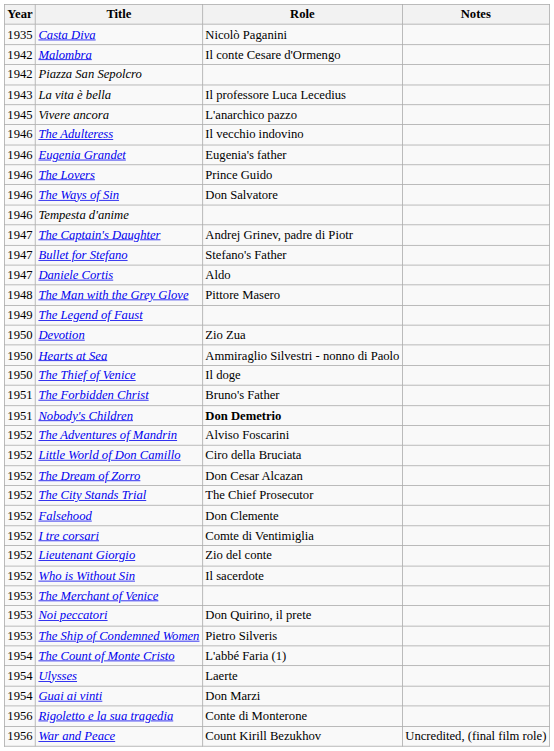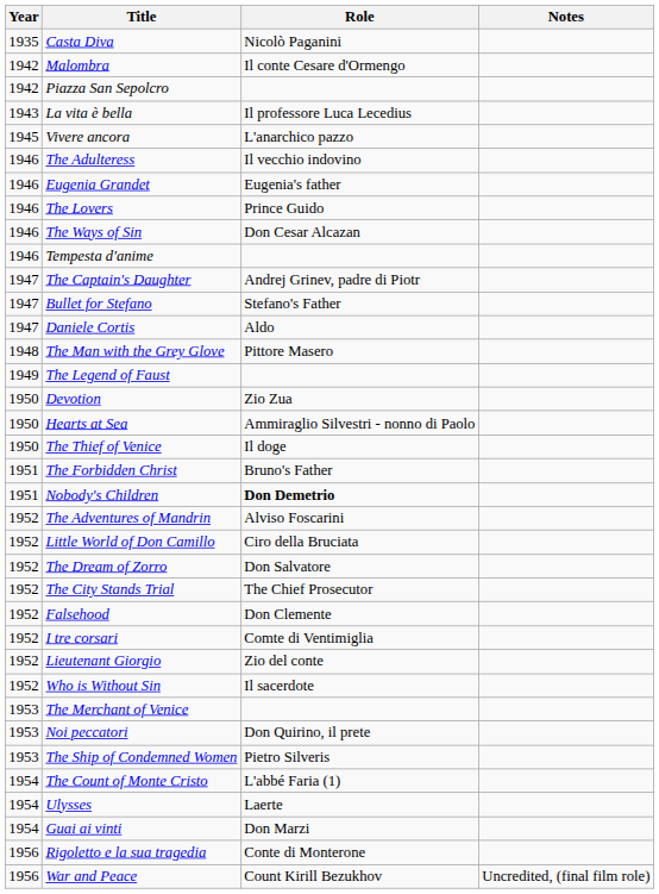 <table class="wikitable">
 <tr>
 <th>Year</th>
 <th>Title</th>
 <th>Role</th>
 <th>Notes</th>
 </tr>
 <tr>
 <td>1935</td>
 <td><em><a href='#'>Casta Diva</a></em></td>
 <td>Nicolò Paganini</td>
 <td></td>
 </tr>
 <tr>
 <td>1942</td>
 <td><em><a href='#'>Malombra</a></em></td>
 <td>Il conte Cesare d'Ormengo</td>
 <td></td>
 </tr>
 <tr>
 <td>1942</td>
 <td><em>Piazza San Sepolcro</em></td>
 <td></td>
 <td></td>
 </tr>
 <tr>
 <td>1943</td>
 <td><em>La vita è bella</em></td>
 <td>Il professore Luca Lecedius</td>
 <td></td>
 </tr>
 <tr>
 <td>1945</td>
 <td><em>Vivere ancora</em></td>
 <td>L'anarchico pazzo</td>
 <td></td>
 </tr>
 <tr>
 <td>1946</td>
 <td><em><a href='#'>The Adulteress</a></em></td>
 <td>Il vecchio indovino</td>
 <td></td>
 </tr>
 <tr>
 <td>1946</td>
 <td><em><a href='#'>Eugenia Grandet</a></em></td>
 <td>Eugenia's father</td>
 <td></td>
 </tr>
 <tr>
 <td>1946</td>
 <td><em><a href='#'>The Lovers</a></em></td>
 <td>Prince Guido</td>
 <td></td>
 </tr>
 <tr>
 <td>1946</td>
 <td><em><a href='#'>The Ways of Sin</a></em></td>
-<td>Don Salvatore</td>
+<td>Don Cesar Alcazan</td>
 <td></td>
 </tr>
 <tr>
 <td>1946</td>
 <td><em>Tempesta d'anime</em></td>
 <td></td>
 <td></td>
 </tr>
 <tr>
 <td>1947</td>
 <td><em><a href='#'>The Captain's Daughter</a></em></td>
 <td>Andrej Grinev, padre di Piotr</td>
 <td></td>
 </tr>
 <tr>
 <td>1947</td>
 <td><em><a href='#'>Bullet for Stefano</a></em></td>
 <td>Stefano's Father</td>
 <td></td>
 </tr>
 <tr>
 <td>1947</td>
 <td><em><a href='#'>Daniele Cortis</a></em></td>
 <td>Aldo</td>
 <td></td>
 </tr>
 <tr>
 <td>1948</td>
 <td><em><a href='#'>The Man with the Grey Glove</a></em></td>
 <td>Pittore Masero</td>
 <td></td>
 </tr>
 <tr>
 <td>1949</td>
 <td><em><a href='#'>The Legend of Faust</a></em></td>
 <td></td>
 <td></td>
 </tr>
 <tr>
 <td>1950</td>
 <td><em><a href='#'>Devotion</a></em></td>
 <td>Zio Zua</td>
 <td></td>
 </tr>
 <tr>
 <td>1950</td>
 <td><em><a href='#'>Hearts at Sea</a></em></td>
 <td>Ammiraglio Silvestri - nonno di Paolo</td>
 <td></td>
 </tr>
 <tr>
 <td>1950</td>
 <td><em><a href='#'>The Thief of Venice</a></em></td>
 <td>Il doge</td>
 <td></td>
 </tr>
 <tr>
 <td>1951</td>
 <td><em><a href='#'>The Forbidden Christ</a></em></td>
 <td>Bruno's Father</td>
 <td></td>
 </tr>
 <tr>
 <td>1951</td>
 <td><em><a href='#'>Nobody's Children</a></em></td>
 <td><strong>Don Demetrio</strong></td>
 <td></td>
 </tr>
 <tr>
 <td>1952</td>
 <td><em><a href='#'>The Adventures of Mandrin</a></em></td>
 <td>Alviso Foscarini</td>
 <td></td>
 </tr>
 <tr>
 <td>1952</td>
 <td><em><a href='#'>Little World of Don Camillo</a></em></td>
 <td>Ciro della Bruciata</td>
 <td></td>
 </tr>
 <tr>
 <td>1952</td>
 <td><em><a href='#'>The Dream of Zorro</a></em></td>
-<td>Don Cesar Alcazan</td>
+<td>Don Salvatore</td>
 <td></td>
 </tr>
 <tr>
 <td>1952</td>
 <td><em><a href='#'>The City Stands Trial</a></em></td>
 <td>The Chief Prosecutor</td>
 <td></td>
 </tr>
 <tr>
 <td>1952</td>
 <td><em><a href='#'>Falsehood</a></em></td>
 <td>Don Clemente</td>
 <td></td>
 </tr>
 <tr>
 <td>1952</td>
 <td><em><a href='#'>I tre corsari</a></em></td>
 <td>Comte di Ventimiglia</td>
 <td></td>
 </tr>
 <tr>
 <td>1952</td>
 <td><em><a href='#'>Lieutenant Giorgio</a></em></td>
 <td>Zio del conte</td>
 <td></td>
 </tr>
 <tr>
 <td>1952</td>
 <td><em><a href='#'>Who is Without Sin</a></em></td>
 <td>Il sacerdote</td>
 <td></td>
 </tr>
 <tr>
 <td>1953</td>
 <td><em><a href='#'>The Merchant of Venice</a></em></td>
 <td></td>
 <td></td>
 </tr>
 <tr>
 <td>1953</td>
 <td><em><a href='#'>Noi peccatori</a></em></td>
 <td>Don Quirino, il prete</td>
 <td></td>
 </tr>
 <tr>
 <td>1953</td>
 <td><em><a href='#'>The Ship of Condemned Women</a></em></td>
 <td>Pietro Silveris</td>
 <td></td>
 </tr>
 <tr>
 <td>1954</td>
 <td><em><a href='#'>The Count of Monte Cristo</a></em></td>
 <td>L'abbé Faria (1)</td>
 <td></td>
 </tr>
 <tr>
 <td>1954</td>
 <td><em><a href='#'>Ulysses</a></em></td>
 <td>Laerte</td>
 <td></td>
 </tr>
 <tr>
 <td>1954</td>
 <td><em><a href='#'>Guai ai vinti</a></em></td>
 <td>Don Marzi</td>
 <td></td>
 </tr>
 <tr>
 <td>1956</td>
 <td><em><a href='#'>Rigoletto e la sua tragedia</a></em></td>
 <td>Conte di Monterone</td>
 <td></td>
 </tr>
 <tr>
 <td>1956</td>
 <td><em><a href='#'>War and Peace</a></em></td>
 <td>Count Kirill Bezukhov</td>
 <td>Uncredited, (final film role)</td>
 </tr>
 </table>
